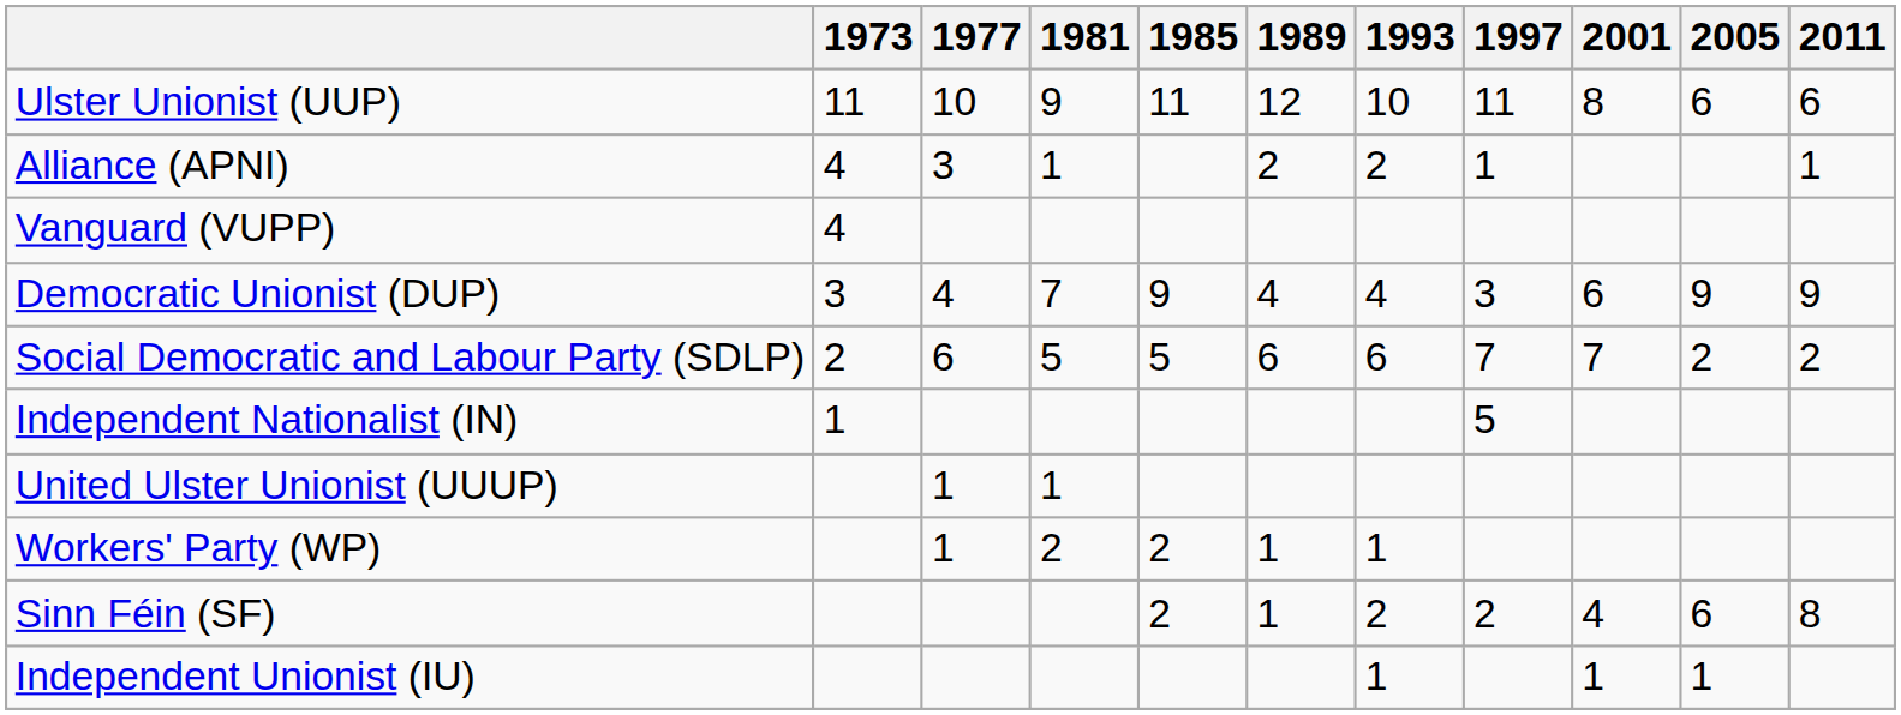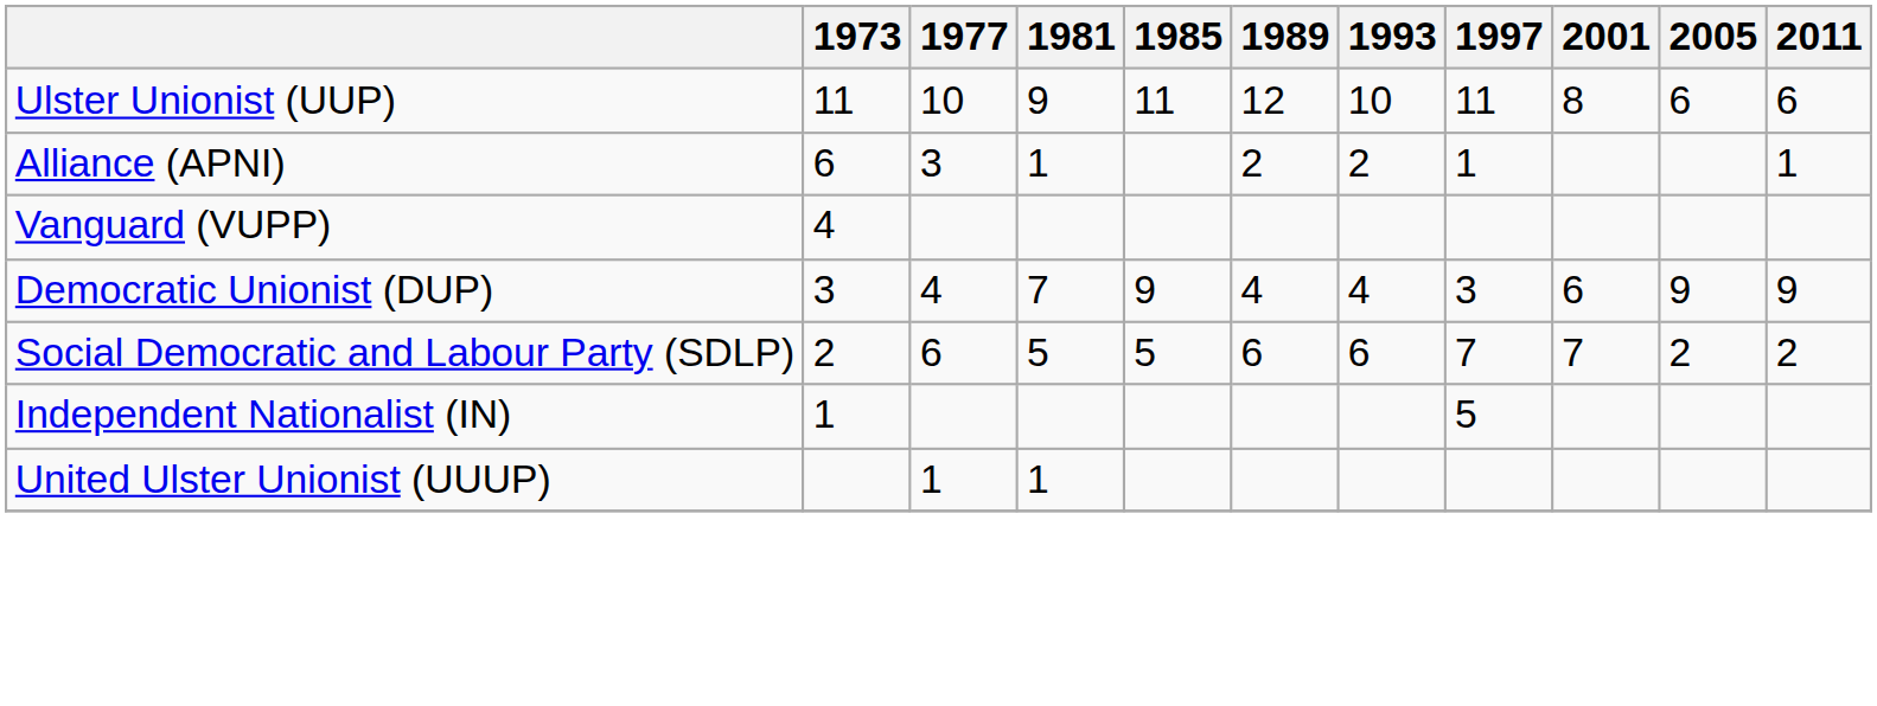 <table class="wikitable">
 <tr>
 <th></th>
 <th>1973</th>
 <th>1977</th>
 <th>1981</th>
 <th>1985</th>
 <th>1989</th>
 <th>1993</th>
 <th>1997</th>
 <th>2001</th>
 <th>2005</th>
 <th>2011</th>
 </tr>
 <tr>
 <td><a href='#'>Ulster Unionist</a> (UUP)</td>
 <td>11</td>
 <td>10</td>
 <td>9</td>
 <td>11</td>
 <td>12</td>
 <td>10</td>
 <td>11</td>
 <td>8</td>
 <td>6</td>
 <td>6</td>
 </tr>
 <tr>
 <td><a href='#'>Alliance</a> (APNI)</td>
-<td>4</td>
+<td>6</td>
 <td>3</td>
 <td>1</td>
 <td></td>
 <td>2</td>
 <td>2</td>
 <td>1</td>
 <td></td>
 <td></td>
 <td>1</td>
 </tr>
 <tr>
 <td><a href='#'>Vanguard</a> (VUPP)</td>
 <td>4</td>
 <td></td>
 <td></td>
 <td></td>
 <td></td>
 <td></td>
 <td></td>
 <td></td>
 <td></td>
 <td></td>
 </tr>
 <tr>
 <td><a href='#'>Democratic Unionist</a> (DUP)</td>
 <td>3</td>
 <td>4</td>
 <td>7</td>
 <td>9</td>
 <td>4</td>
 <td>4</td>
 <td>3</td>
 <td>6</td>
 <td>9</td>
 <td>9</td>
 </tr>
 <tr>
 <td><a href='#'>Social Democratic and Labour Party</a> (SDLP)</td>
 <td>2</td>
 <td>6</td>
 <td>5</td>
 <td>5</td>
 <td>6</td>
 <td>6</td>
 <td>7</td>
 <td>7</td>
 <td>2</td>
 <td>2</td>
 </tr>
 <tr>
 <td><a href='#'>Independent Nationalist</a> (IN)</td>
 <td>1</td>
 <td></td>
 <td></td>
 <td></td>
 <td></td>
 <td></td>
 <td>5</td>
 <td></td>
 <td></td>
 <td></td>
 </tr>
 <tr>
 <td><a href='#'>United Ulster Unionist</a> (UUUP)</td>
 <td></td>
 <td>1</td>
 <td>1</td>
 <td></td>
 <td></td>
 <td></td>
 <td></td>
 <td></td>
 <td></td>
 <td></td>
 </tr>
 <tr>
-<td><a href='#'>Workers' Party</a> (WP)</td>
-<td></td>
-<td>1</td>
-<td>2</td>
-<td>2</td>
-<td>1</td>
-<td>1</td>
-<td></td>
-<td></td>
-<td></td>
-<td></td>
-</tr>
-<tr>
-<td><a href='#'>Sinn Féin</a> (SF)</td>
-<td></td>
-<td></td>
-<td></td>
-<td>2</td>
-<td>1</td>
-<td>2</td>
-<td>2</td>
-<td>4</td>
-<td>6</td>
-<td>8</td>
-</tr>
-<tr>
-<td><a href='#'>Independent Unionist</a> (IU)</td>
-<td></td>
-<td></td>
-<td></td>
-<td></td>
-<td></td>
-<td>1</td>
-<td></td>
-<td>1</td>
-<td>1</td>
-<td></td>
-</tr>
-<tr>
 </tr>
 </table>
